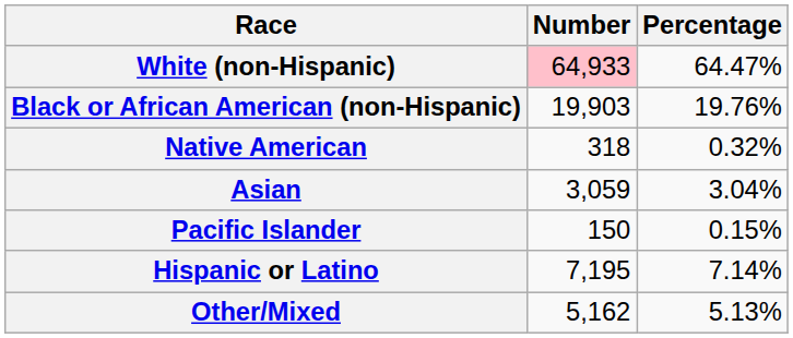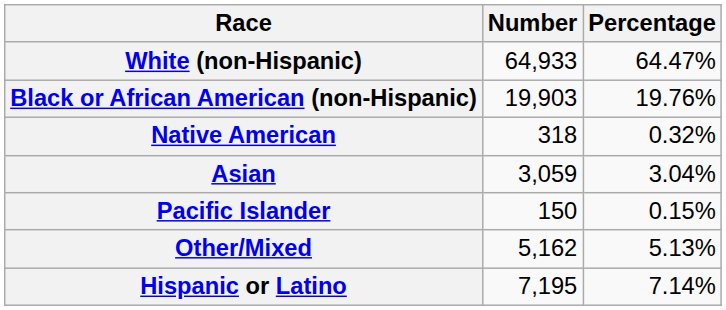 <table class="wikitable" style="text-align:right">
 <tr>
 <th scope="col">Race</th>
 <th scope="col">Number</th>
 <th scope="col">Percentage</th>
 </tr>
 <tr>
 <th scope="row"><a href='#'>White</a> (non-Hispanic)</th>
-<td style="background: pink;">64,933</td>
+<td>64,933</td>
 <td>64.47%</td>
 </tr>
 <tr>
 <th scope="row"><a href='#'>Black or African American</a> (non-Hispanic)</th>
 <td>19,903</td>
 <td>19.76%</td>
 </tr>
 <tr>
 <th scope="row"><a href='#'>Native American</a></th>
 <td>318</td>
 <td>0.32%</td>
 </tr>
 <tr>
 <th scope="row"><a href='#'>Asian</a></th>
 <td>3,059</td>
 <td>3.04%</td>
 </tr>
 <tr>
 <th scope="row"><a href='#'>Pacific Islander</a></th>
 <td>150</td>
 <td>0.15%</td>
 </tr>
 <tr>
+<th scope="row"><a href='#'>Other/Mixed</a></th>
+<td>5,162</td>
+<td>5.13%</td>
+</tr>
+<tr>
 <th scope="row"><a href='#'>Hispanic</a> or <a href='#'>Latino</a></th>
 <td>7,195</td>
 <td>7.14%</td>
 </tr>
-<tr>
-<th scope="row"><a href='#'>Other/Mixed</a></th>
-<td>5,162</td>
-<td>5.13%</td>
-</tr>
 </table>
